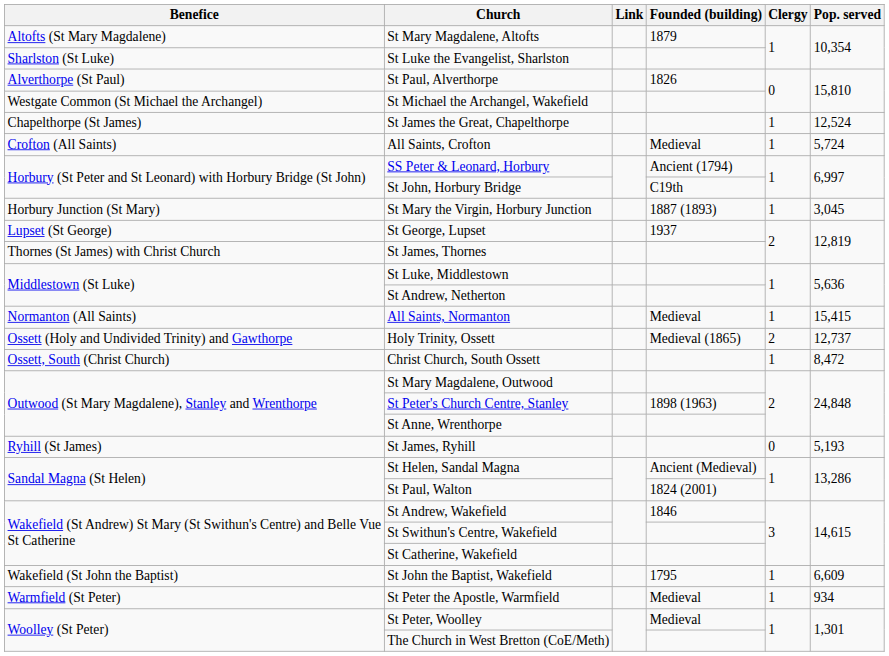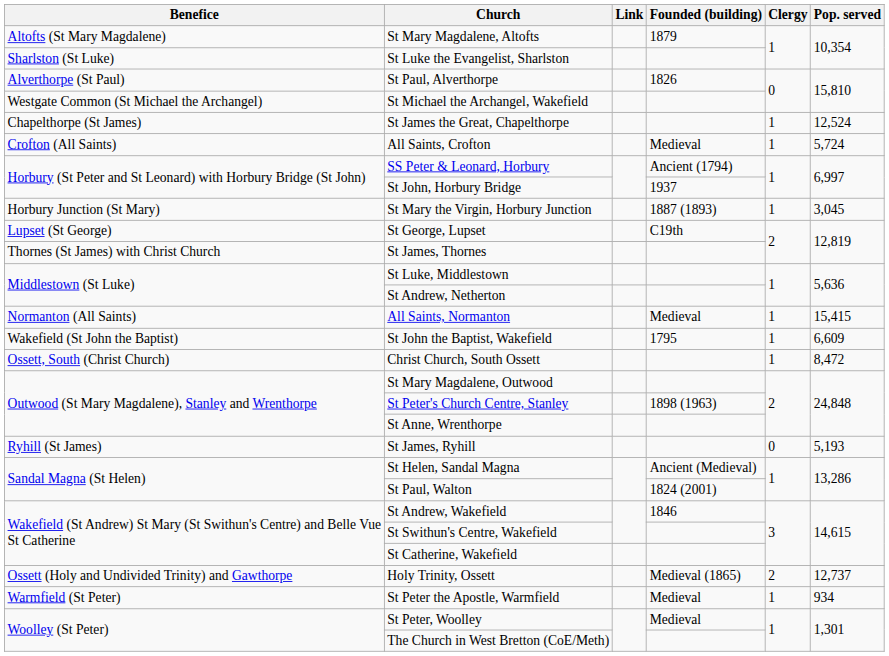 <table class="wikitable sortable">
 <tr>
 <th>Benefice</th>
 <th>Church</th>
 <th>Link</th>
 <th>Founded (building)</th>
 <th>Clergy</th>
 <th>Pop. served</th>
 </tr>
 <tr>
 <td><a href='#'>Altofts</a> (St Mary Magdalene)</td>
 <td>St Mary Magdalene, Altofts</td>
 <td></td>
 <td>1879</td>
 <td rowspan="2">1</td>
 <td rowspan="2">10,354</td>
 </tr>
 <tr>
 <td><a href='#'>Sharlston</a> (St Luke)</td>
 <td>St Luke the Evangelist, Sharlston</td>
 <td></td>
 <td></td>
 </tr>
 <tr>
 <td><a href='#'>Alverthorpe</a> (St Paul)</td>
 <td>St Paul, Alverthorpe</td>
 <td></td>
 <td>1826</td>
 <td rowspan="2">0</td>
 <td rowspan="2">15,810</td>
 </tr>
 <tr>
 <td>Westgate Common (St Michael the Archangel)</td>
 <td>St Michael the Archangel, Wakefield</td>
 <td></td>
 <td></td>
 </tr>
 <tr>
 <td>Chapelthorpe (St James)</td>
 <td>St James the Great, Chapelthorpe</td>
 <td></td>
 <td></td>
 <td>1</td>
 <td>12,524</td>
 </tr>
 <tr>
 <td><a href='#'>Crofton</a> (All Saints)</td>
 <td>All Saints, Crofton</td>
 <td></td>
 <td>Medieval</td>
 <td>1</td>
 <td>5,724</td>
 </tr>
 <tr>
 <td rowspan="2"><a href='#'>Horbury</a> (St Peter and St Leonard) with Horbury Bridge (St John)</td>
 <td><a href='#'>SS Peter & Leonard, Horbury</a></td>
 <td rowspan="2"></td>
 <td>Ancient (1794)</td>
 <td rowspan="2">1</td>
 <td rowspan="2">6,997</td>
 </tr>
 <tr>
 <td>St John, Horbury Bridge</td>
-<td>C19th</td>
+<td>1937</td>
 </tr>
 <tr>
 <td>Horbury Junction (St Mary)</td>
 <td>St Mary the Virgin, Horbury Junction</td>
 <td></td>
 <td>1887 (1893)</td>
 <td>1</td>
 <td>3,045</td>
 </tr>
 <tr>
 <td><a href='#'>Lupset</a> (St George)</td>
 <td>St George, Lupset</td>
 <td></td>
-<td>1937</td>
+<td>C19th</td>
 <td rowspan="2">2</td>
 <td rowspan="2">12,819</td>
 </tr>
 <tr>
 <td>Thornes (St James) with Christ Church</td>
 <td>St James, Thornes</td>
 <td></td>
 <td></td>
 </tr>
 <tr>
 <td rowspan="2"><a href='#'>Middlestown</a> (St Luke)</td>
 <td>St Luke, Middlestown</td>
 <td></td>
 <td></td>
 <td rowspan="2">1</td>
 <td rowspan="2">5,636</td>
 </tr>
 <tr>
 <td>St Andrew, Netherton</td>
 <td></td>
 <td></td>
 </tr>
 <tr>
 <td><a href='#'>Normanton</a> (All Saints)</td>
 <td><a href='#'>All Saints, Normanton</a></td>
 <td></td>
 <td>Medieval</td>
 <td>1</td>
 <td>15,415</td>
 </tr>
 <tr>
-<td><a href='#'>Ossett</a> (Holy and Undivided Trinity) and <a href='#'>Gawthorpe</a></td>
-<td>Holy Trinity, Ossett</td>
+<td>Wakefield (St John the Baptist)</td>
+<td>St John the Baptist, Wakefield</td>
 <td></td>
-<td>Medieval (1865)</td>
-<td>2</td>
-<td>12,737</td>
+<td>1795</td>
+<td>1</td>
+<td>6,609</td>
 </tr>
 <tr>
 <td><a href='#'>Ossett, South</a> (Christ Church)</td>
 <td>Christ Church, South Ossett</td>
 <td></td>
 <td></td>
 <td>1</td>
 <td>8,472</td>
 </tr>
 <tr>
 <td rowspan="3"><a href='#'>Outwood</a> (St Mary Magdalene), <a href='#'>Stanley</a> and <a href='#'>Wrenthorpe</a></td>
 <td>St Mary Magdalene, Outwood</td>
 <td></td>
 <td></td>
 <td rowspan="3">2</td>
 <td rowspan="3">24,848</td>
 </tr>
 <tr>
 <td><a href='#'>St Peter's Church Centre, Stanley</a></td>
 <td></td>
 <td>1898 (1963)</td>
 </tr>
 <tr>
 <td>St Anne, Wrenthorpe</td>
 <td></td>
 <td></td>
 </tr>
 <tr>
 <td><a href='#'>Ryhill</a> (St James)</td>
 <td>St James, Ryhill</td>
 <td></td>
 <td></td>
 <td>0</td>
 <td>5,193</td>
 </tr>
 <tr>
 <td rowspan="2"><a href='#'>Sandal Magna</a> (St Helen)</td>
 <td>St Helen, Sandal Magna</td>
 <td rowspan="2"></td>
 <td>Ancient (Medieval)</td>
 <td rowspan="2">1</td>
 <td rowspan="2">13,286</td>
 </tr>
 <tr>
 <td>St Paul, Walton</td>
 <td>1824 (2001)</td>
 </tr>
 <tr>
 <td rowspan="3"><a href='#'>Wakefield</a> (St Andrew) St Mary (St Swithun's Centre) and Belle Vue<br>St Catherine</td>
 <td>St Andrew, Wakefield</td>
 <td rowspan="2"></td>
 <td>1846</td>
 <td rowspan="3">3</td>
 <td rowspan="3">14,615</td>
 </tr>
 <tr>
 <td>St Swithun's Centre, Wakefield</td>
 <td></td>
 </tr>
 <tr>
 <td>St Catherine, Wakefield</td>
 <td></td>
 <td></td>
 </tr>
 <tr>
-<td>Wakefield (St John the Baptist)</td>
-<td>St John the Baptist, Wakefield</td>
+<td><a href='#'>Ossett</a> (Holy and Undivided Trinity) and <a href='#'>Gawthorpe</a></td>
+<td>Holy Trinity, Ossett</td>
 <td></td>
-<td>1795</td>
-<td>1</td>
-<td>6,609</td>
+<td>Medieval (1865)</td>
+<td>2</td>
+<td>12,737</td>
 </tr>
 <tr>
 <td><a href='#'>Warmfield</a> (St Peter)</td>
 <td>St Peter the Apostle, Warmfield</td>
 <td></td>
 <td>Medieval</td>
 <td>1</td>
 <td>934</td>
 </tr>
 <tr>
 <td rowspan="2"><a href='#'>Woolley</a> (St Peter)</td>
 <td>St Peter, Woolley</td>
 <td rowspan="2"></td>
 <td>Medieval</td>
 <td rowspan="2">1</td>
 <td rowspan="2">1,301</td>
 </tr>
 <tr>
 <td>The Church in West Bretton (CoE/Meth)</td>
 <td></td>
 </tr>
 </table>
